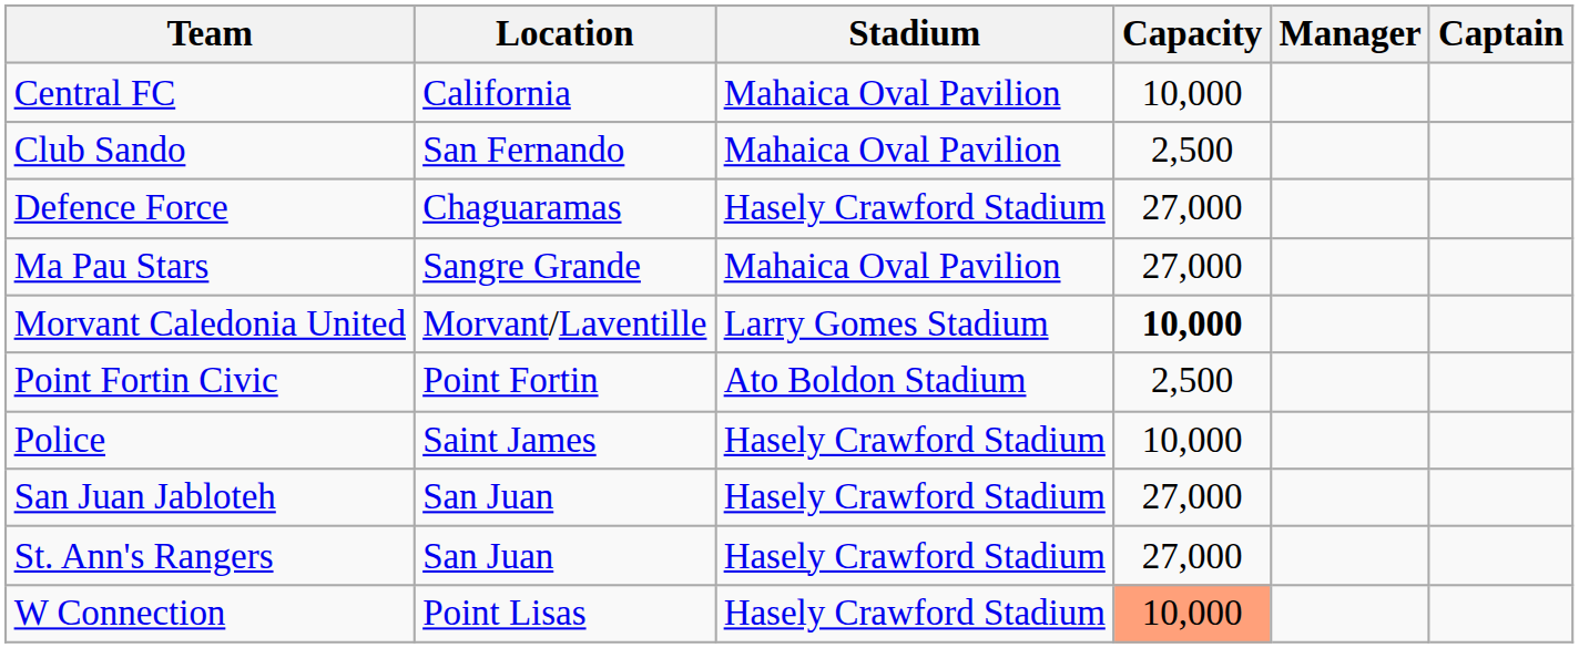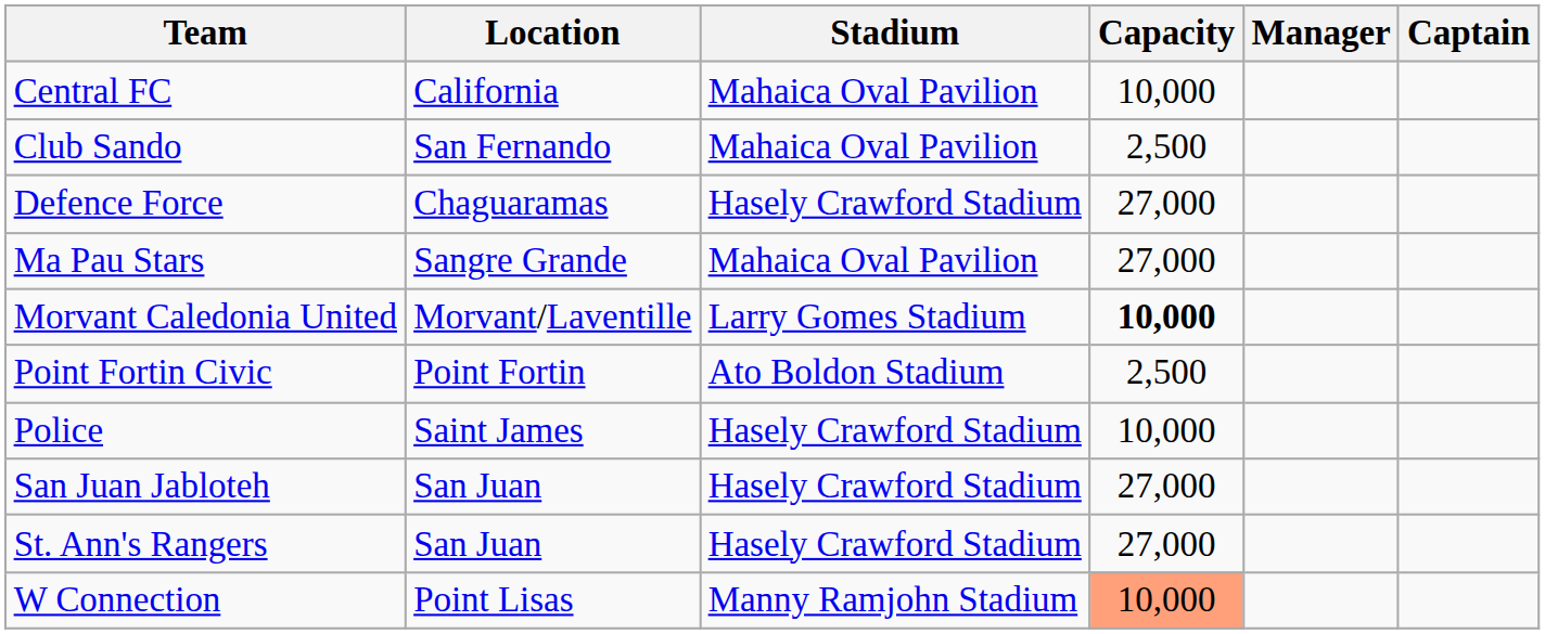 <table class="sortable wikitable">
 <tr>
 <th>Team</th>
 <th>Location</th>
 <th>Stadium</th>
 <th>Capacity</th>
 <th>Manager</th>
 <th>Captain</th>
 </tr>
 <tr>
 <td><a href='#'>Central FC</a></td>
 <td><a href='#'>California</a></td>
 <td><a href='#'>Mahaica Oval Pavilion</a></td>
 <td align=center>10,000</td>
 <td> </td>
 <td> </td>
 </tr>
 <tr>
 <td><a href='#'>Club Sando</a></td>
 <td><a href='#'>San Fernando</a></td>
 <td><a href='#'>Mahaica Oval Pavilion</a></td>
 <td align=center>2,500</td>
 <td> </td>
 <td> </td>
 </tr>
 <tr>
 <td><a href='#'>Defence Force</a></td>
 <td><a href='#'>Chaguaramas</a></td>
 <td><a href='#'>Hasely Crawford Stadium</a></td>
 <td align=center>27,000</td>
 <td> </td>
 <td> </td>
 </tr>
 <tr>
 <td><a href='#'>Ma Pau Stars</a></td>
 <td><a href='#'>Sangre Grande</a></td>
 <td><a href='#'>Mahaica Oval Pavilion</a></td>
 <td align=center>27,000</td>
 <td> </td>
 <td> </td>
 </tr>
 <tr>
 <td><a href='#'>Morvant Caledonia United</a></td>
 <td><a href='#'>Morvant</a>/<a href='#'>Laventille</a></td>
 <td><a href='#'>Larry Gomes Stadium</a></td>
 <td align=center><strong>10,000</strong></td>
 <td> </td>
 <td> </td>
 </tr>
 <tr>
 <td><a href='#'>Point Fortin Civic</a></td>
 <td><a href='#'>Point Fortin</a></td>
 <td><a href='#'>Ato Boldon Stadium</a></td>
 <td align=center>2,500</td>
 <td> </td>
 <td> </td>
 </tr>
 <tr>
 <td><a href='#'>Police</a></td>
 <td><a href='#'>Saint James</a></td>
 <td><a href='#'>Hasely Crawford Stadium</a></td>
 <td align=center>10,000</td>
 <td> </td>
 <td> </td>
 </tr>
 <tr>
 <td><a href='#'>San Juan Jabloteh</a></td>
 <td><a href='#'>San Juan</a></td>
 <td><a href='#'>Hasely Crawford Stadium</a></td>
 <td align=center>27,000</td>
 <td> </td>
 <td> </td>
 </tr>
 <tr>
 <td><a href='#'>St. Ann's Rangers</a></td>
 <td><a href='#'>San Juan</a></td>
 <td><a href='#'>Hasely Crawford Stadium</a></td>
 <td align=center>27,000</td>
 <td> </td>
 <td> </td>
 </tr>
 <tr>
 <td><a href='#'>W Connection</a></td>
 <td><a href='#'>Point Lisas</a></td>
-<td><a href='#'>Hasely Crawford Stadium</a></td>
+<td><a href='#'>Manny Ramjohn Stadium</a></td>
 <td align=center style="background: lightsalmon;">10,000</td>
 <td> </td>
 <td> </td>
 </tr>
 </table>
